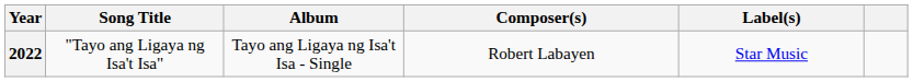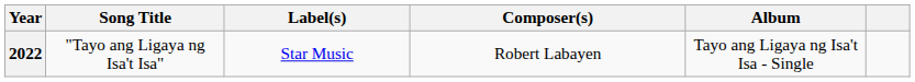 <table class="wikitable plainrowheaders" style="text-align:center;">
 <tr>
 <th scope="col" rowspan="1" style="width:1em;">Year</th>
 <th scope="col" rowspan="1" style="width:20em;">Song Title</th>
+<th scope="col" rowspan="1" style="width:20em;">Label(s)</th>
+<th scope="col" rowspan="1" style="width:30em;">Composer(s)</th>
 <th scope="col" rowspan="1" style="width:20em;">Album</th>
-<th scope="col" rowspan="1" style="width:30em;">Composer(s)</th>
-<th scope="col" rowspan="1" style="width:20em;">Label(s)</th>
 <th scope="col" rowspan="1" style="width:5em;"></th>
 </tr>
 <tr>
 <th rowspan="1">2022</th>
 <td scope="row">"Tayo ang Ligaya ng Isa't Isa"</td>
+<td><a href='#'>Star Music</a></td>
+<td>Robert Labayen</td>
 <td>Tayo ang Ligaya ng Isa't Isa - Single</td>
-<td>Robert Labayen</td>
-<td><a href='#'>Star Music</a></td>
 <td></td>
 </tr>
 </table>
